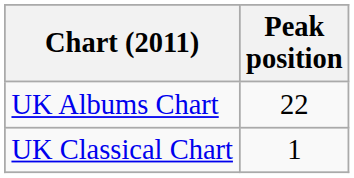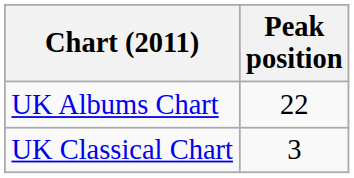 <table class="wikitable sortable">
 <tr>
 <th>Chart (2011)</th>
 <th>Peak<br>position</th>
 </tr>
 <tr>
 <td><a href='#'>UK Albums Chart</a></td>
 <td style="text-align:center;">22</td>
 </tr>
 <tr>
 <td><a href='#'>UK Classical Chart</a></td>
-<td style="text-align:center;">1</td>
+<td style="text-align:center;">3</td>
 </tr>
 </table>
